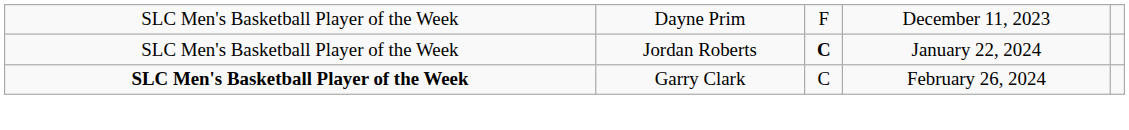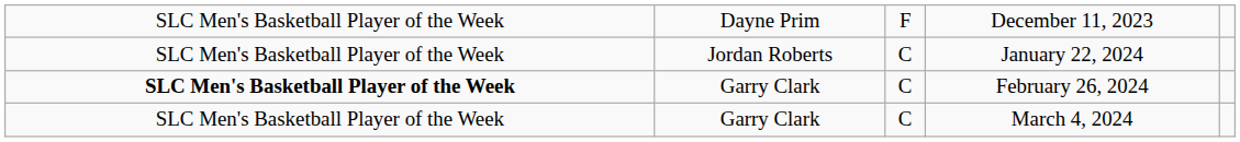 <table class="wikitable" style="width: 60%;text-align: center;">
 <tr align="center">
 <td rowspan="1">SLC Men's Basketball Player of the Week</td>
 <td>Dayne Prim</td>
 <td>F</td>
 <td>December 11, 2023</td>
 <td></td>
 </tr>
 <tr align="center">
 <td rowspan="1">SLC Men's Basketball Player of the Week</td>
 <td>Jordan Roberts</td>
-<td><strong>C</strong></td>
+<td>C</td>
 <td>January 22, 2024</td>
 <td></td>
 </tr>
 <tr align="center">
 <td rowspan="1"><strong>SLC Men's Basketball Player of the Week</strong></td>
 <td>Garry Clark</td>
 <td>C</td>
 <td>February 26, 2024</td>
 <td></td>
 </tr>
+<tr align="center">
+<td rowspan="1">SLC Men's Basketball Player of the Week</td>
+<td>Garry Clark</td>
+<td>C</td>
+<td>March 4, 2024</td>
+<td></td>
+</tr>
 </table>
